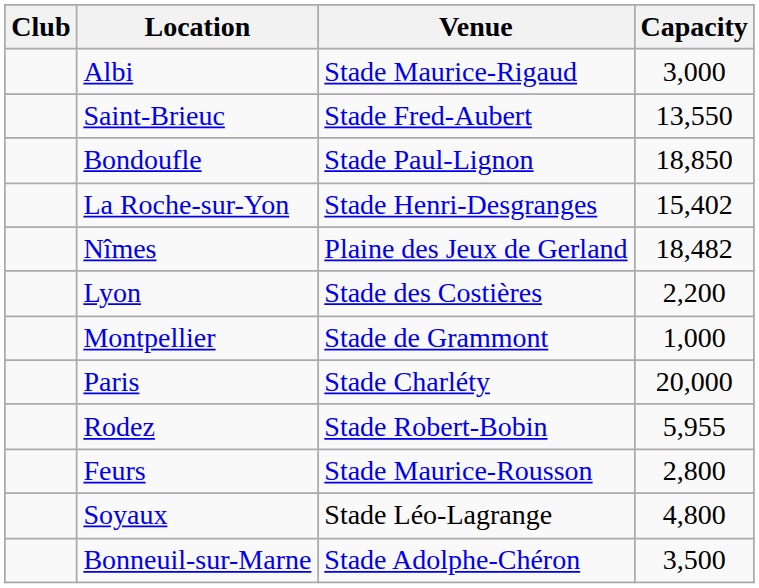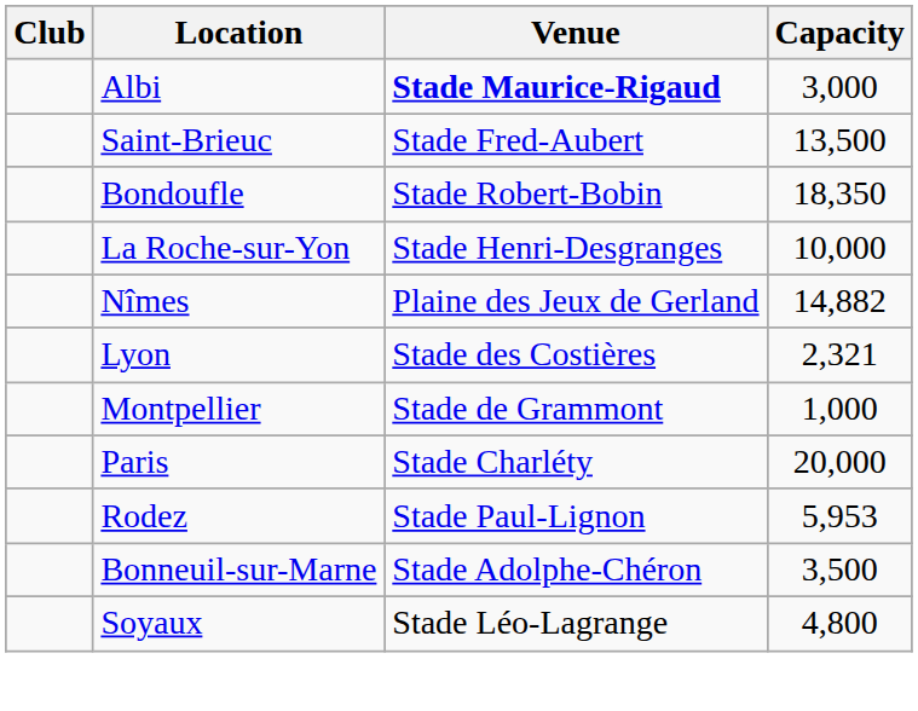 <table class="wikitable sortable">
 <tr>
 <th>Club</th>
 <th>Location</th>
 <th>Venue</th>
 <th>Capacity</th>
 </tr>
 <tr>
 <td></td>
 <td><a href='#'>Albi</a></td>
-<td><a href='#'>Stade Maurice-Rigaud</a></td>
+<td><strong><a href='#'>Stade Maurice-Rigaud</a></strong></td>
 <td align="center">3,000</td>
 </tr>
 <tr>
 <td></td>
 <td><a href='#'>Saint-Brieuc</a></td>
 <td><a href='#'>Stade Fred-Aubert</a></td>
-<td align="center">13,550</td>
+<td align="center">13,500</td>
 </tr>
 <tr>
 <td></td>
 <td><a href='#'>Bondoufle</a></td>
-<td><a href='#'>Stade Paul-Lignon</a></td>
-<td align="center">18,850</td>
+<td><a href='#'>Stade Robert-Bobin</a></td>
+<td align="center">18,350</td>
 </tr>
 <tr>
 <td></td>
 <td><a href='#'>La Roche-sur-Yon</a></td>
 <td><a href='#'>Stade Henri-Desgranges</a></td>
-<td align="center">15,402</td>
+<td align="center">10,000</td>
 </tr>
 <tr>
 <td></td>
 <td><a href='#'>Nîmes</a></td>
 <td><a href='#'>Plaine des Jeux de Gerland</a></td>
-<td align="center">18,482</td>
+<td align="center">14,882</td>
 </tr>
 <tr>
 <td></td>
 <td><a href='#'>Lyon</a></td>
 <td><a href='#'>Stade des Costières</a></td>
-<td align="center">2,200</td>
+<td align="center">2,321</td>
 </tr>
 <tr>
 <td></td>
 <td><a href='#'>Montpellier</a></td>
 <td><a href='#'>Stade de Grammont</a></td>
 <td align="center">1,000</td>
 </tr>
 <tr>
 <td></td>
 <td><a href='#'>Paris</a></td>
 <td><a href='#'>Stade Charléty</a></td>
 <td align="center">20,000</td>
 </tr>
 <tr>
 <td></td>
 <td><a href='#'>Rodez</a></td>
-<td><a href='#'>Stade Robert-Bobin</a></td>
-<td align="center">5,955</td>
+<td><a href='#'>Stade Paul-Lignon</a></td>
+<td align="center">5,953</td>
 </tr>
 <tr>
 <td></td>
-<td><a href='#'>Feurs</a></td>
-<td><a href='#'>Stade Maurice-Rousson</a></td>
-<td align="center">2,800</td>
+<td><a href='#'>Bonneuil-sur-Marne</a></td>
+<td><a href='#'>Stade Adolphe-Chéron</a></td>
+<td align="center">3,500</td>
 </tr>
 <tr>
 <td></td>
 <td><a href='#'>Soyaux</a></td>
 <td>Stade Léo-Lagrange</td>
 <td align="center">4,800</td>
 </tr>
-<tr>
-<td></td>
-<td><a href='#'>Bonneuil-sur-Marne</a></td>
-<td><a href='#'>Stade Adolphe-Chéron</a></td>
-<td align="center">3,500</td>
-</tr>
 </table>
